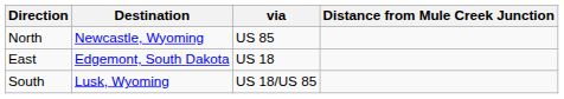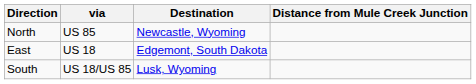 <table class="wikitable">
 <tr>
 <th>Direction</th>
+<th>via</th>
 <th>Destination</th>
-<th>via</th>
 <th>Distance from Mule Creek Junction</th>
 </tr>
 <tr>
 <td>North</td>
+<td>US 85</td>
 <td><a href='#'>Newcastle, Wyoming</a></td>
-<td>US 85</td>
 <td></td>
 </tr>
 <tr>
 <td>East</td>
+<td>US 18</td>
 <td><a href='#'>Edgemont, South Dakota</a></td>
-<td>US 18</td>
 <td></td>
 </tr>
 <tr>
 <td>South</td>
+<td>US 18/US 85</td>
 <td><a href='#'>Lusk, Wyoming</a></td>
-<td>US 18/US 85</td>
 <td></td>
 </tr>
 </table>
